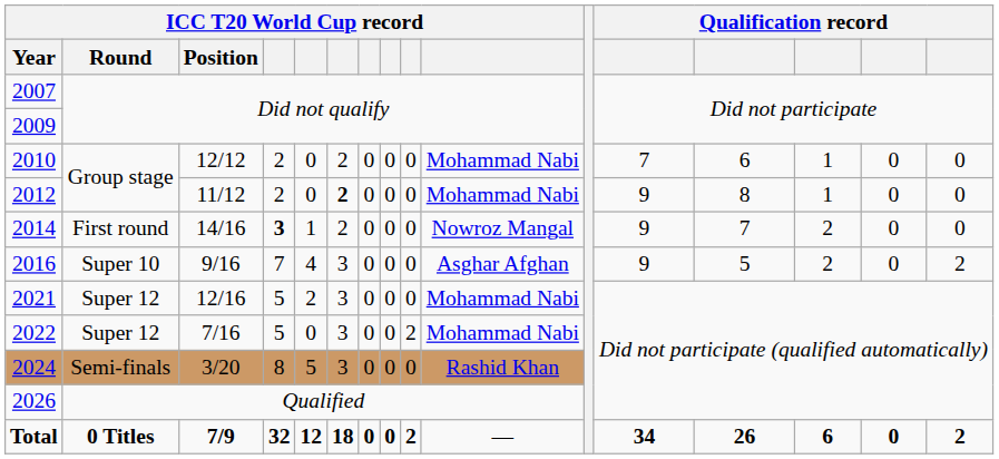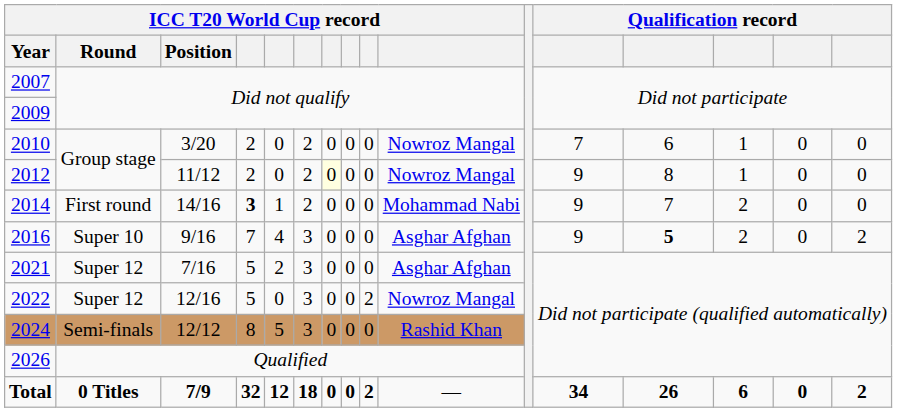 <table class="wikitable" style="text-align: center;">
 <tr>
 <th colspan=10><a href='#'>ICC T20 World Cup</a> record</th>
 <th rowspan="14"></th>
 <th colspan=5><a href='#'>Qualification</a> record</th>
 </tr>
 <tr>
 <th scope="col">Year</th>
 <th scope="col">Round</th>
 <th scope="col">Position</th>
 <th scope="col"></th>
 <th scope="col"></th>
 <th scope="col"></th>
 <th scope="col"></th>
 <th scope="col"></th>
 <th scope="col"></th>
 <th scope="col"></th>
 <th scope="col"></th>
 <th scope="col"></th>
 <th scope="col"></th>
 <th scope="col"></th>
 <th scope="col"></th>
 </tr>
 <tr>
 <td> <a href='#'>2007</a></td>
 <td colspan="9" rowspan="2"><em>Did not qualify</em></td>
 <td rowspan=2 colspan="5"><em>Did not participate</em></td>
 </tr>
 <tr>
 <td> <a href='#'>2009</a></td>
 </tr>
 <tr>
 <td> <a href='#'>2010</a></td>
 <td rowspan="2">Group stage</td>
-<td>12/12</td>
+<td>3/20</td>
 <td>2</td>
 <td>0</td>
 <td>2</td>
 <td>0</td>
 <td>0</td>
 <td>0</td>
-<td><a href='#'>Mohammad Nabi</a></td>
+<td><a href='#'>Nowroz Mangal</a></td>
 <td>7</td>
 <td>6</td>
 <td>1</td>
 <td>0</td>
 <td>0</td>
 </tr>
 <tr>
 <td> <a href='#'>2012</a></td>
 <td>11/12</td>
 <td>2</td>
 <td>0</td>
-<td><strong>2</strong></td>
+<td>2</td>
+<td style="background: lightyellow;">0</td>
 <td>0</td>
 <td>0</td>
-<td>0</td>
-<td><a href='#'>Mohammad Nabi</a></td>
+<td><a href='#'>Nowroz Mangal</a></td>
 <td>9</td>
 <td>8</td>
 <td>1</td>
 <td>0</td>
 <td>0</td>
 </tr>
 <tr>
 <td> <a href='#'>2014</a></td>
 <td>First round</td>
 <td>14/16</td>
 <td><strong>3</strong></td>
 <td>1</td>
 <td>2</td>
 <td>0</td>
 <td>0</td>
 <td>0</td>
-<td><a href='#'>Nowroz Mangal</a></td>
+<td><a href='#'>Mohammad Nabi</a></td>
 <td>9</td>
 <td>7</td>
 <td>2</td>
 <td>0</td>
 <td>0</td>
 </tr>
 <tr>
 <td> <a href='#'>2016</a></td>
 <td>Super 10</td>
 <td>9/16</td>
 <td>7</td>
 <td>4</td>
 <td>3</td>
 <td>0</td>
 <td>0</td>
 <td>0</td>
 <td><a href='#'>Asghar Afghan</a></td>
 <td>9</td>
-<td>5</td>
+<td><strong>5</strong></td>
 <td>2</td>
 <td>0</td>
 <td>2</td>
 </tr>
 <tr>
 <td>  <a href='#'>2021</a></td>
 <td>Super 12</td>
-<td>12/16</td>
+<td>7/16</td>
 <td>5</td>
 <td>2</td>
 <td>3</td>
 <td>0</td>
 <td>0</td>
 <td>0</td>
-<td><a href='#'>Mohammad Nabi</a></td>
+<td><a href='#'>Asghar Afghan</a></td>
 <td colspan="5" rowspan="4"><em>Did not participate (qualified automatically)</em></td>
 </tr>
 <tr>
 <td> <a href='#'>2022</a></td>
 <td>Super 12</td>
-<td>7/16</td>
+<td>12/16</td>
 <td>5</td>
 <td>0</td>
 <td>3</td>
 <td>0</td>
 <td>0</td>
 <td>2</td>
-<td><a href='#'>Mohammad Nabi</a></td>
+<td><a href='#'>Nowroz Mangal</a></td>
 </tr>
 <tr style="background:#c96;">
 <td>  <a href='#'>2024</a></td>
 <td>Semi-finals</td>
-<td>3/20</td>
+<td>12/12</td>
 <td>8</td>
 <td>5</td>
 <td>3</td>
 <td>0</td>
 <td>0</td>
 <td>0</td>
 <td><a href='#'>Rashid Khan</a></td>
 </tr>
 <tr>
 <td>  <a href='#'>2026</a></td>
 <td colspan="9"><em>Qualified</em></td>
 </tr>
 <tr>
 <td><strong>Total</strong></td>
 <td><strong>0 Titles</strong></td>
 <td><strong>7/9</strong></td>
 <td><strong>32</strong></td>
 <td><strong>12</strong></td>
 <td><strong>18</strong></td>
 <td><strong>0</strong></td>
 <td><strong>0</strong></td>
 <td><strong>2</strong></td>
 <td>—</td>
 <td><strong>34</strong></td>
 <td><strong>26</strong></td>
 <td><strong>6</strong></td>
 <td><strong>0</strong></td>
 <td><strong>2</strong></td>
 </tr>
 </table>
